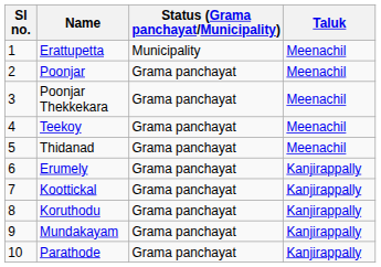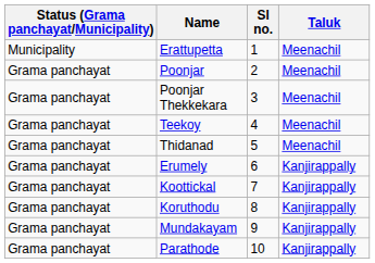 <table class="wikitable sortable" style="font-size: 95%;">
 <tr>
+<th width="130px">Status (<a href='#'>Grama panchayat</a>/<a href='#'>Municipality</a>)</th>
+<th width="100px">Name</th>
 <th width="30px">Sl no.</th>
-<th width="100px">Name</th>
-<th width="130px">Status (<a href='#'>Grama panchayat</a>/<a href='#'>Municipality</a>)</th>
 <th width="100px"><a href='#'>Taluk</a></th>
 </tr>
 <tr>
+<td>Municipality</td>
+<td><a href='#'>Erattupetta</a></td>
 <td>1</td>
-<td><a href='#'>Erattupetta</a></td>
-<td>Municipality</td>
 <td><a href='#'>Meenachil</a></td>
 </tr>
 <tr>
+<td>Grama panchayat</td>
+<td><a href='#'>Poonjar</a></td>
 <td>2</td>
-<td><a href='#'>Poonjar</a></td>
-<td>Grama panchayat</td>
 <td><a href='#'>Meenachil</a></td>
 </tr>
 <tr>
+<td>Grama panchayat</td>
+<td>Poonjar Thekkekara</td>
 <td>3</td>
-<td>Poonjar Thekkekara</td>
-<td>Grama panchayat</td>
 <td><a href='#'>Meenachil</a></td>
 </tr>
 <tr>
+<td>Grama panchayat</td>
+<td><a href='#'>Teekoy</a></td>
 <td>4</td>
-<td><a href='#'>Teekoy</a></td>
-<td>Grama panchayat</td>
 <td><a href='#'>Meenachil</a></td>
 </tr>
 <tr>
+<td>Grama panchayat</td>
+<td>Thidanad</td>
 <td>5</td>
-<td>Thidanad</td>
-<td>Grama panchayat</td>
 <td><a href='#'>Meenachil</a></td>
 </tr>
 <tr>
+<td>Grama panchayat</td>
+<td><a href='#'>Erumely</a></td>
 <td>6</td>
-<td><a href='#'>Erumely</a></td>
-<td>Grama panchayat</td>
 <td><a href='#'>Kanjirappally</a></td>
 </tr>
 <tr>
+<td>Grama panchayat</td>
+<td><a href='#'>Koottickal</a></td>
 <td>7</td>
-<td><a href='#'>Koottickal</a></td>
-<td>Grama panchayat</td>
 <td><a href='#'>Kanjirappally</a></td>
 </tr>
 <tr>
+<td>Grama panchayat</td>
+<td><a href='#'>Koruthodu</a></td>
 <td>8</td>
-<td><a href='#'>Koruthodu</a></td>
-<td>Grama panchayat</td>
 <td><a href='#'>Kanjirappally</a></td>
 </tr>
 <tr>
+<td>Grama panchayat</td>
+<td><a href='#'>Mundakayam</a></td>
 <td>9</td>
-<td><a href='#'>Mundakayam</a></td>
-<td>Grama panchayat</td>
 <td><a href='#'>Kanjirappally</a></td>
 </tr>
 <tr>
+<td>Grama panchayat</td>
+<td><a href='#'>Parathode</a></td>
 <td>10</td>
-<td><a href='#'>Parathode</a></td>
-<td>Grama panchayat</td>
 <td><a href='#'>Kanjirappally</a></td>
 </tr>
 </table>
